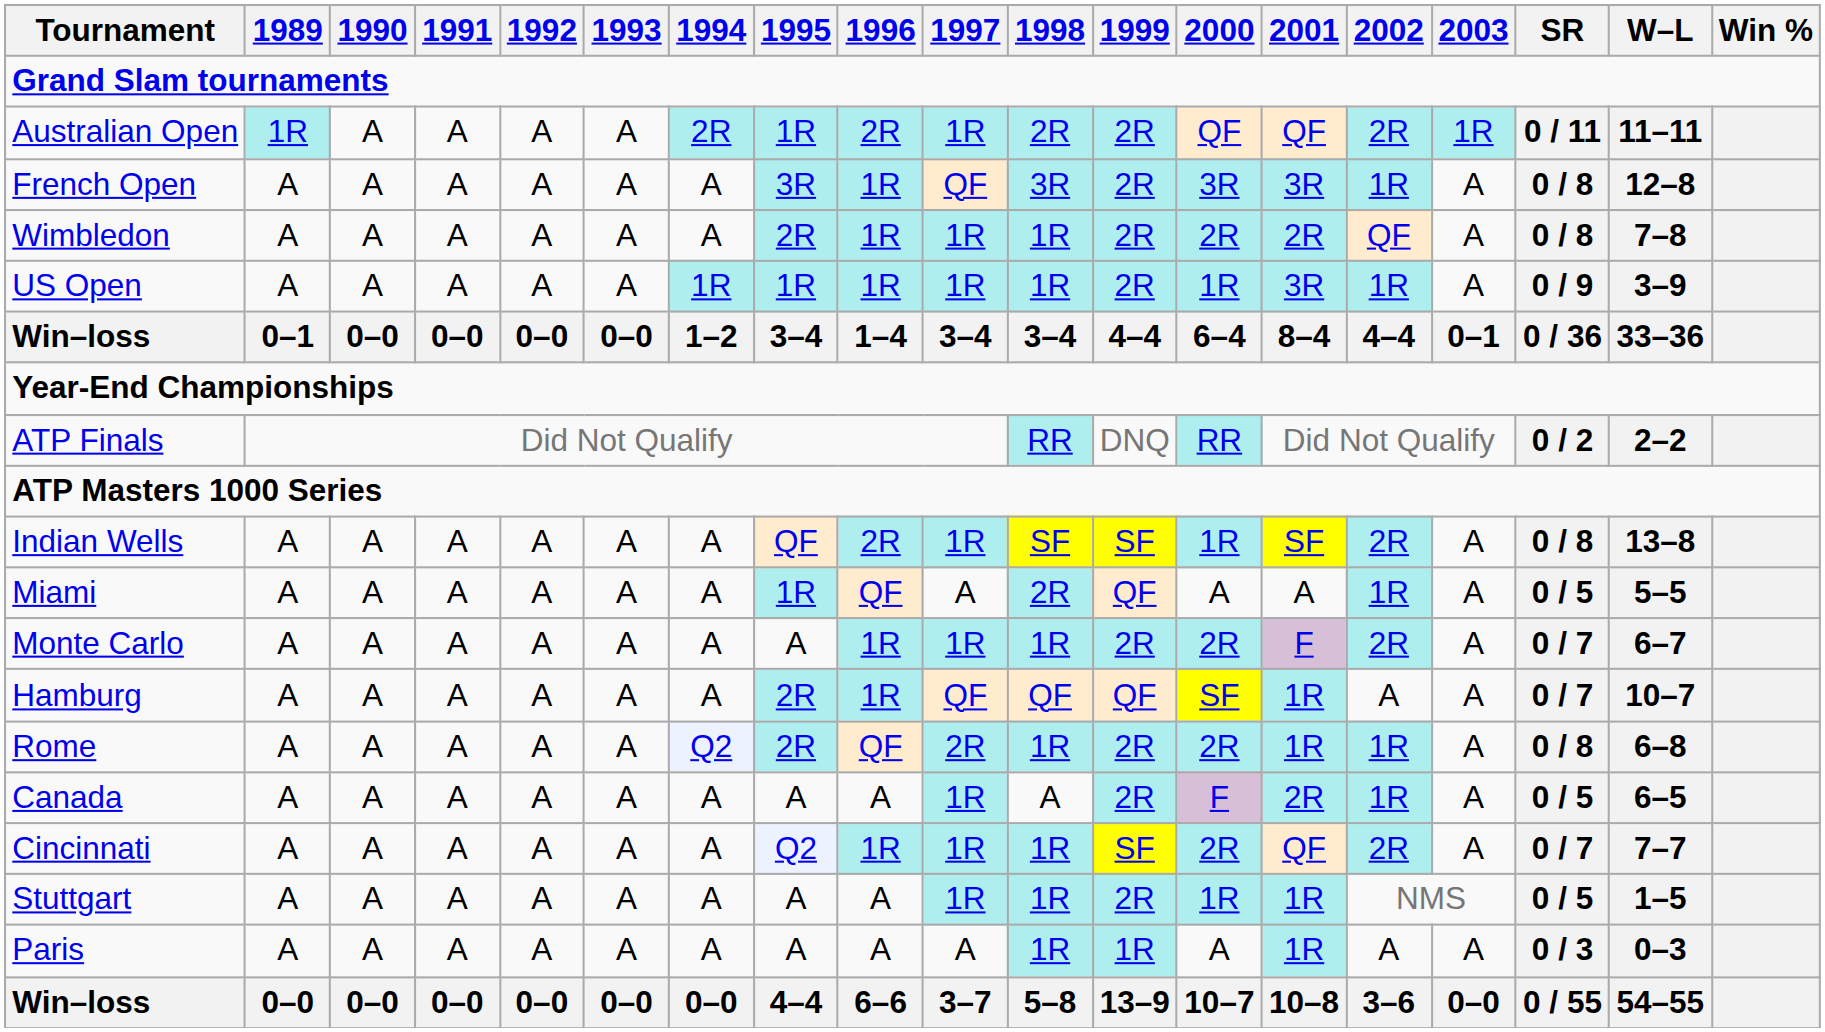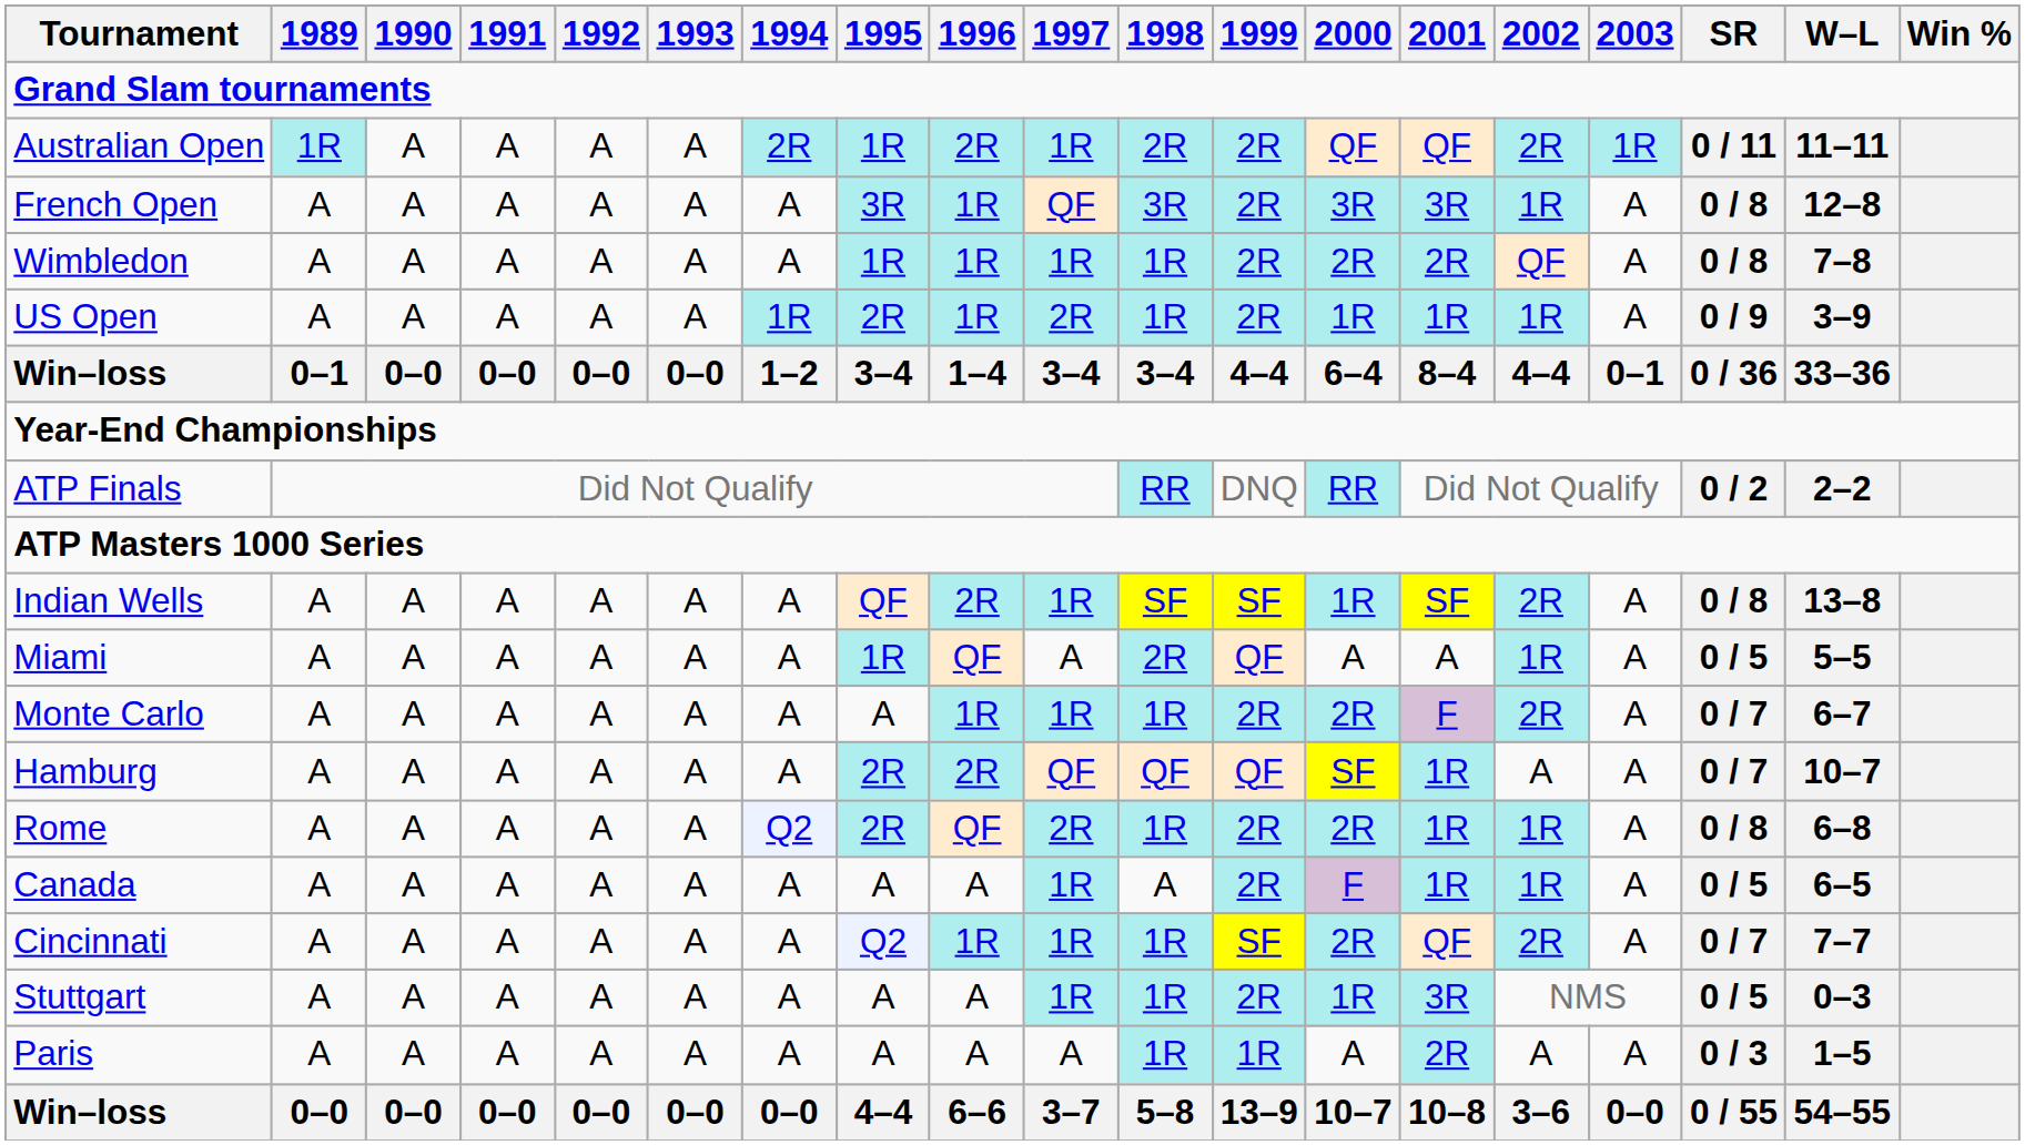 <table class=wikitable style=text-align:center;font-size:97%>
 <tr>
 <th>Tournament</th>
 <th><a href='#'>1989</a></th>
 <th><a href='#'>1990</a></th>
 <th><a href='#'>1991</a></th>
 <th><a href='#'>1992</a></th>
 <th><a href='#'>1993</a></th>
 <th><a href='#'>1994</a></th>
 <th><a href='#'>1995</a></th>
 <th><a href='#'>1996</a></th>
 <th><a href='#'>1997</a></th>
 <th><a href='#'>1998</a></th>
 <th><a href='#'>1999</a></th>
 <th><a href='#'>2000</a></th>
 <th><a href='#'>2001</a></th>
 <th><a href='#'>2002</a></th>
 <th><a href='#'>2003</a></th>
 <th>SR</th>
 <th>W–L</th>
 <th>Win %</th>
 </tr>
 <tr>
 <td colspan=23 align=left><strong><a href='#'>Grand Slam tournaments</a></strong></td>
 </tr>
 <tr>
 <td align=left><a href='#'>Australian Open</a></td>
 <td bgcolor=afeeee><a href='#'>1R</a></td>
 <td>A</td>
 <td>A</td>
 <td>A</td>
 <td>A</td>
 <td bgcolor=afeeee><a href='#'>2R</a></td>
 <td bgcolor=afeeee><a href='#'>1R</a></td>
 <td bgcolor=afeeee><a href='#'>2R</a></td>
 <td bgcolor=afeeee><a href='#'>1R</a></td>
 <td bgcolor=afeeee><a href='#'>2R</a></td>
 <td bgcolor=afeeee><a href='#'>2R</a></td>
 <td bgcolor=ffebcd><a href='#'>QF</a></td>
 <td bgcolor=ffebcd><a href='#'>QF</a></td>
 <td bgcolor=afeeee><a href='#'>2R</a></td>
 <td bgcolor=afeeee><a href='#'>1R</a></td>
 <th>0 / 11</th>
 <th>11–11</th>
 <th></th>
 </tr>
 <tr>
 <td align=left><a href='#'>French Open</a></td>
 <td>A</td>
 <td>A</td>
 <td>A</td>
 <td>A</td>
 <td>A</td>
 <td>A</td>
 <td bgcolor=afeeee><a href='#'>3R</a></td>
 <td bgcolor=afeeee><a href='#'>1R</a></td>
 <td bgcolor=ffebcd><a href='#'>QF</a></td>
 <td bgcolor=afeeee><a href='#'>3R</a></td>
 <td bgcolor=afeeee><a href='#'>2R</a></td>
 <td bgcolor=afeeee><a href='#'>3R</a></td>
 <td bgcolor=afeeee><a href='#'>3R</a></td>
 <td bgcolor=afeeee><a href='#'>1R</a></td>
 <td>A</td>
 <th>0 / 8</th>
 <th>12–8</th>
 <th></th>
 </tr>
 <tr>
 <td align=left><a href='#'>Wimbledon</a></td>
 <td>A</td>
 <td>A</td>
 <td>A</td>
 <td>A</td>
 <td>A</td>
 <td>A</td>
-<td bgcolor=afeeee><a href='#'>2R</a></td>
+<td bgcolor=afeeee><a href='#'>1R</a></td>
 <td bgcolor=afeeee><a href='#'>1R</a></td>
 <td bgcolor=afeeee><a href='#'>1R</a></td>
 <td bgcolor=afeeee><a href='#'>1R</a></td>
 <td bgcolor=afeeee><a href='#'>2R</a></td>
 <td bgcolor=afeeee><a href='#'>2R</a></td>
 <td bgcolor=afeeee><a href='#'>2R</a></td>
 <td bgcolor=ffebcd><a href='#'>QF</a></td>
 <td>A</td>
 <th>0 / 8</th>
 <th>7–8</th>
 <th></th>
 </tr>
 <tr>
 <td align=left><a href='#'>US Open</a></td>
 <td>A</td>
 <td>A</td>
 <td>A</td>
 <td>A</td>
 <td>A</td>
 <td bgcolor=afeeee><a href='#'>1R</a></td>
-<td bgcolor=afeeee><a href='#'>1R</a></td>
-<td bgcolor=afeeee><a href='#'>1R</a></td>
-<td bgcolor=afeeee><a href='#'>1R</a></td>
+<td bgcolor=afeeee><a href='#'>2R</a></td>
 <td bgcolor=afeeee><a href='#'>1R</a></td>
 <td bgcolor=afeeee><a href='#'>2R</a></td>
 <td bgcolor=afeeee><a href='#'>1R</a></td>
-<td bgcolor=afeeee><a href='#'>3R</a></td>
+<td bgcolor=afeeee><a href='#'>2R</a></td>
+<td bgcolor=afeeee><a href='#'>1R</a></td>
+<td bgcolor=afeeee><a href='#'>1R</a></td>
 <td bgcolor=afeeee><a href='#'>1R</a></td>
 <td>A</td>
 <th>0 / 9</th>
 <th>3–9</th>
 <th></th>
 </tr>
 <tr>
 <th style=text-align:left>Win–loss</th>
 <th>0–1</th>
 <th>0–0</th>
 <th>0–0</th>
 <th>0–0</th>
 <th>0–0</th>
 <th>1–2</th>
 <th>3–4</th>
 <th>1–4</th>
 <th>3–4</th>
 <th>3–4</th>
 <th>4–4</th>
 <th>6–4</th>
 <th>8–4</th>
 <th>4–4</th>
 <th>0–1</th>
 <th>0 / 36</th>
 <th>33–36</th>
 <th></th>
 </tr>
 <tr>
 <td colspan=23 align=left><strong>Year-End Championships</strong></td>
 </tr>
 <tr>
 <td align=left><a href='#'>ATP Finals</a></td>
 <td colspan=9 style=color:#767676>Did Not Qualify</td>
 <td bgcolor=afeeee><a href='#'>RR</a></td>
 <td colspan=1 style=color:#767676>DNQ</td>
 <td bgcolor=afeeee><a href='#'>RR</a></td>
 <td colspan=3 style=color:#767676>Did Not Qualify</td>
 <th>0 / 2</th>
 <th>2–2</th>
 <th></th>
 </tr>
 <tr>
 <td colspan=23 align=left><strong>ATP Masters 1000 Series</strong></td>
 </tr>
 <tr>
 <td align=left><a href='#'>Indian Wells</a></td>
 <td>A</td>
 <td>A</td>
 <td>A</td>
 <td>A</td>
 <td>A</td>
 <td>A</td>
 <td bgcolor=ffebcd><a href='#'>QF</a></td>
 <td bgcolor=afeeee><a href='#'>2R</a></td>
 <td bgcolor=afeeee><a href='#'>1R</a></td>
 <td bgcolor=yellow><a href='#'>SF</a></td>
 <td bgcolor=yellow><a href='#'>SF</a></td>
 <td bgcolor=afeeee><a href='#'>1R</a></td>
 <td bgcolor=yellow><a href='#'>SF</a></td>
 <td bgcolor=afeeee><a href='#'>2R</a></td>
 <td>A</td>
 <th>0 / 8</th>
 <th>13–8</th>
 <th></th>
 </tr>
 <tr>
 <td align=left><a href='#'>Miami</a></td>
 <td>A</td>
 <td>A</td>
 <td>A</td>
 <td>A</td>
 <td>A</td>
 <td>A</td>
 <td bgcolor=afeeee><a href='#'>1R</a></td>
 <td bgcolor=ffebcd><a href='#'>QF</a></td>
 <td>A</td>
 <td bgcolor=afeeee><a href='#'>2R</a></td>
 <td bgcolor=ffebcd><a href='#'>QF</a></td>
 <td>A</td>
 <td>A</td>
 <td bgcolor=afeeee><a href='#'>1R</a></td>
 <td>A</td>
 <th>0 / 5</th>
 <th>5–5</th>
 <th></th>
 </tr>
 <tr>
 <td align=left><a href='#'>Monte Carlo</a></td>
 <td>A</td>
 <td>A</td>
 <td>A</td>
 <td>A</td>
 <td>A</td>
 <td>A</td>
 <td>A</td>
 <td bgcolor=afeeee><a href='#'>1R</a></td>
 <td bgcolor=afeeee><a href='#'>1R</a></td>
 <td bgcolor=afeeee><a href='#'>1R</a></td>
 <td bgcolor=afeeee><a href='#'>2R</a></td>
 <td bgcolor=afeeee><a href='#'>2R</a></td>
 <td bgcolor=thistle><a href='#'>F</a></td>
 <td bgcolor=afeeee><a href='#'>2R</a></td>
 <td>A</td>
 <th>0 / 7</th>
 <th>6–7</th>
 <th></th>
 </tr>
 <tr>
 <td align=left><a href='#'>Hamburg</a></td>
 <td>A</td>
 <td>A</td>
 <td>A</td>
 <td>A</td>
 <td>A</td>
 <td>A</td>
 <td bgcolor=afeeee><a href='#'>2R</a></td>
-<td bgcolor=afeeee><a href='#'>1R</a></td>
+<td bgcolor=afeeee><a href='#'>2R</a></td>
 <td bgcolor=ffebcd><a href='#'>QF</a></td>
 <td bgcolor=ffebcd><a href='#'>QF</a></td>
 <td bgcolor=ffebcd><a href='#'>QF</a></td>
 <td bgcolor=yellow><a href='#'>SF</a></td>
 <td bgcolor=afeeee><a href='#'>1R</a></td>
 <td>A</td>
 <td>A</td>
 <th>0 / 7</th>
 <th>10–7</th>
 <th></th>
 </tr>
 <tr>
 <td align=left><a href='#'>Rome</a></td>
 <td>A</td>
 <td>A</td>
 <td>A</td>
 <td>A</td>
 <td>A</td>
 <td bgcolor=ecf2ff><a href='#'>Q2</a></td>
 <td bgcolor=afeeee><a href='#'>2R</a></td>
 <td bgcolor=ffebcd><a href='#'>QF</a></td>
 <td bgcolor=afeeee><a href='#'>2R</a></td>
 <td bgcolor=afeeee><a href='#'>1R</a></td>
 <td bgcolor=afeeee><a href='#'>2R</a></td>
 <td bgcolor=afeeee><a href='#'>2R</a></td>
 <td bgcolor=afeeee><a href='#'>1R</a></td>
 <td bgcolor=afeeee><a href='#'>1R</a></td>
 <td>A</td>
 <th>0 / 8</th>
 <th>6–8</th>
 <th></th>
 </tr>
 <tr>
 <td align=left><a href='#'>Canada</a></td>
 <td>A</td>
 <td>A</td>
 <td>A</td>
 <td>A</td>
 <td>A</td>
 <td>A</td>
 <td>A</td>
 <td>A</td>
 <td bgcolor=afeeee><a href='#'>1R</a></td>
 <td>A</td>
 <td bgcolor=afeeee><a href='#'>2R</a></td>
 <td bgcolor=thistle><a href='#'>F</a></td>
-<td bgcolor=afeeee><a href='#'>2R</a></td>
+<td bgcolor=afeeee><a href='#'>1R</a></td>
 <td bgcolor=afeeee><a href='#'>1R</a></td>
 <td>A</td>
 <th>0 / 5</th>
 <th>6–5</th>
 <th></th>
 </tr>
 <tr>
 <td align=left><a href='#'>Cincinnati</a></td>
 <td>A</td>
 <td>A</td>
 <td>A</td>
 <td>A</td>
 <td>A</td>
 <td>A</td>
 <td bgcolor=ecf2ff><a href='#'>Q2</a></td>
 <td bgcolor=afeeee><a href='#'>1R</a></td>
 <td bgcolor=afeeee><a href='#'>1R</a></td>
 <td bgcolor=afeeee><a href='#'>1R</a></td>
 <td bgcolor=yellow><a href='#'>SF</a></td>
 <td bgcolor=afeeee><a href='#'>2R</a></td>
 <td bgcolor=ffebcd><a href='#'>QF</a></td>
 <td bgcolor=afeeee><a href='#'>2R</a></td>
 <td>A</td>
 <th>0 / 7</th>
 <th>7–7</th>
 <th></th>
 </tr>
 <tr>
 <td align=left><a href='#'>Stuttgart</a></td>
 <td>A</td>
 <td>A</td>
 <td>A</td>
 <td>A</td>
 <td>A</td>
 <td>A</td>
 <td>A</td>
 <td>A</td>
 <td bgcolor=afeeee><a href='#'>1R</a></td>
 <td bgcolor=afeeee><a href='#'>1R</a></td>
 <td bgcolor=afeeee><a href='#'>2R</a></td>
 <td bgcolor=afeeee><a href='#'>1R</a></td>
-<td bgcolor=afeeee><a href='#'>1R</a></td>
+<td bgcolor=afeeee><a href='#'>3R</a></td>
 <td colspan=2 style=color:#767676>NMS</td>
 <th>0 / 5</th>
-<th>1–5</th>
+<th>0–3</th>
 <th></th>
 </tr>
 <tr>
 <td align=left><a href='#'>Paris</a></td>
 <td>A</td>
 <td>A</td>
 <td>A</td>
 <td>A</td>
 <td>A</td>
 <td>A</td>
 <td>A</td>
 <td>A</td>
 <td>A</td>
 <td bgcolor=afeeee><a href='#'>1R</a></td>
 <td bgcolor=afeeee><a href='#'>1R</a></td>
 <td>A</td>
-<td bgcolor=afeeee><a href='#'>1R</a></td>
+<td bgcolor=afeeee><a href='#'>2R</a></td>
 <td>A</td>
 <td>A</td>
 <th>0 / 3</th>
-<th>0–3</th>
+<th>1–5</th>
 <th></th>
 </tr>
 <tr>
 <th style=text-align:left>Win–loss</th>
 <th>0–0</th>
 <th>0–0</th>
 <th>0–0</th>
 <th>0–0</th>
 <th>0–0</th>
 <th>0–0</th>
 <th>4–4</th>
 <th>6–6</th>
 <th>3–7</th>
 <th>5–8</th>
 <th>13–9</th>
 <th>10–7</th>
 <th>10–8</th>
 <th>3–6</th>
 <th>0–0</th>
 <th>0 / 55</th>
 <th>54–55</th>
 <th></th>
 </tr>
 </table>
